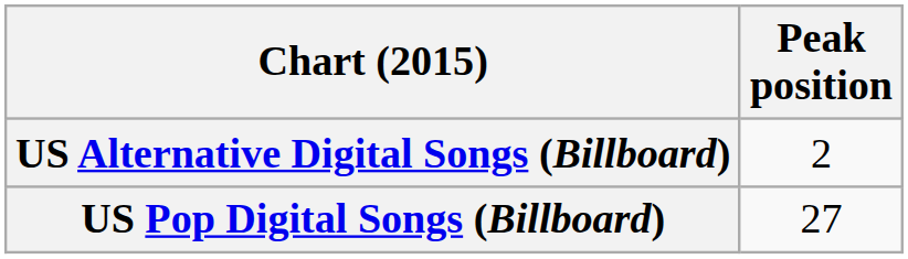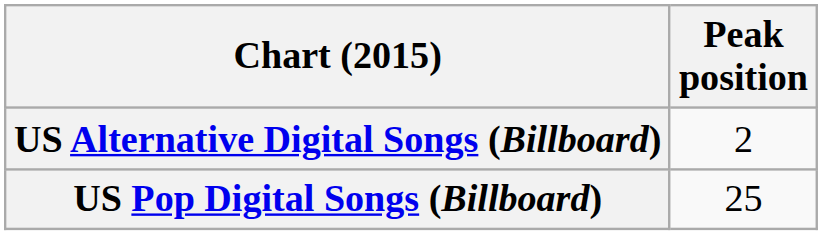 <table class="wikitable sortable plainrowheaders" style="text-align:center">
 <tr>
 <th scope="col">Chart (2015)</th>
 <th scope="col">Peak<br>position</th>
 </tr>
 <tr>
 <th scope="row">US <a href='#'>Alternative Digital Songs</a> (<em>Billboard</em>)</th>
 <td>2</td>
 </tr>
 <tr>
 <th scope="row">US <a href='#'>Pop Digital Songs</a> (<em>Billboard</em>)</th>
-<td>27</td>
+<td>25</td>
 </tr>
 </table>
